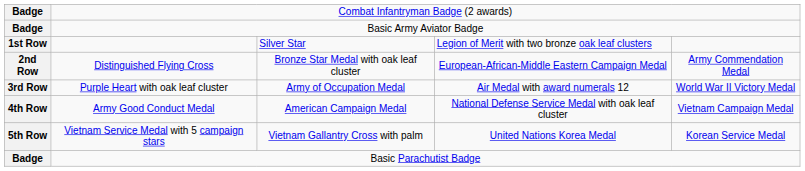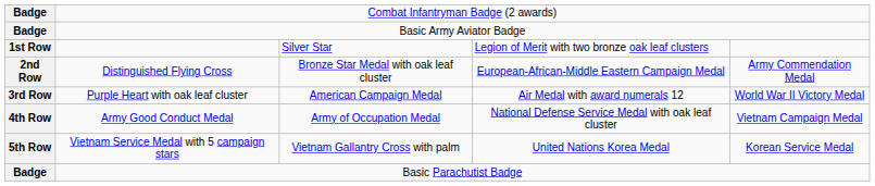 <table class="wikitable" style="margin:1em auto; text-align:center;">
 <tr>
 <th>Badge</th>
 <td align=center colspan="4"><a href='#'>Combat Infantryman Badge</a> (2 awards)</td>
 </tr>
 <tr>
 <th>Badge</th>
 <td align=center colspan="4">Basic Army Aviator Badge</td>
 </tr>
 <tr>
 <th>1st Row</th>
 <td></td>
 <td colspan="1" align="left"><a href='#'>Silver Star</a></td>
 <td colspan="1" align="left"><a href='#'>Legion of Merit</a> with two bronze <a href='#'>oak leaf clusters</a></td>
 <td></td>
 </tr>
 <tr>
 <th>2nd Row</th>
 <td><a href='#'>Distinguished Flying Cross</a></td>
 <td><a href='#'>Bronze Star Medal</a> with oak leaf cluster</td>
 <td><a href='#'>European-African-Middle Eastern Campaign Medal</a></td>
 <td><a href='#'>Army Commendation Medal</a></td>
 </tr>
 <tr>
 <th>3rd Row</th>
 <td><a href='#'>Purple Heart</a> with oak leaf cluster</td>
-<td><a href='#'>Army of Occupation Medal</a></td>
+<td><a href='#'>American Campaign Medal</a></td>
 <td><a href='#'>Air Medal</a> with <a href='#'>award numerals</a> 12</td>
 <td><a href='#'>World War II Victory Medal</a></td>
 </tr>
 <tr>
 <th>4th Row</th>
 <td><a href='#'>Army Good Conduct Medal</a></td>
-<td><a href='#'>American Campaign Medal</a></td>
+<td><a href='#'>Army of Occupation Medal</a></td>
 <td><a href='#'>National Defense Service Medal</a> with oak leaf cluster</td>
 <td><a href='#'>Vietnam Campaign Medal</a></td>
 </tr>
 <tr>
 <th>5th Row</th>
 <td><a href='#'>Vietnam Service Medal</a> with 5 <a href='#'>campaign stars</a></td>
 <td><a href='#'>Vietnam Gallantry Cross</a> with palm</td>
 <td><a href='#'>United Nations Korea Medal</a></td>
 <td><a href='#'>Korean Service Medal</a></td>
 </tr>
 <tr>
 <th>Badge</th>
 <td align=center colspan="4">Basic <a href='#'>Parachutist Badge</a></td>
 </tr>
 </table>
